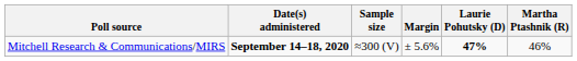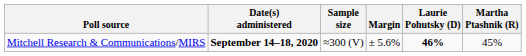 <table class="wikitable sortable mw-collapsible autocollapsed" style="font-size:90%;text-align:center;">
 <tr valign=bottom style="font-size:90%;">
 <th>Poll source</th>
 <th data-sort-type="date">Date(s)<br>administered</th>
 <th data-sort-type="number">Sample<br>size</th>
 <th>Margin<br></th>
 <th>Laurie<br>Pohutsky (D)</th>
 <th>Martha<br>Ptashnik (R)</th>
 </tr>
 <tr>
 <td style="text-align:left;"><a href='#'>Mitchell Research & Communications</a>/<a href='#'>MIRS</a></td>
 <td><strong>September 14–18, 2020</strong></td>
 <td>≈300 (V)</td>
 <td>± 5.6%</td>
-<td><strong>47%</strong></td>
-<td>46%</td>
+<td><strong>46%</strong></td>
+<td>45%</td>
 </tr>
 </table>
